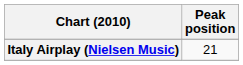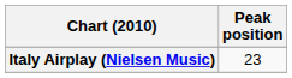 <table class="wikitable sortable plainrowheaders">
 <tr>
 <th>Chart (2010)</th>
 <th>Peak<br>position</th>
 </tr>
 <tr>
 </tr>
 <tr>
 <th scope="row">Italy Airplay (<a href='#'>Nielsen Music</a>)</th>
-<td style="text-align:center;">21</td>
+<td style="text-align:center;">23</td>
 </tr>
 <tr>
 </tr>
 </table>
